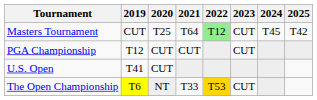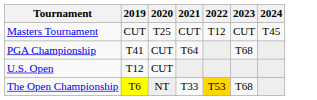 <table class="wikitable" style="font-size:95%;text-align:center;">
 <tr>
 <th>Tournament</th>
 <th>2019</th>
 <th>2020</th>
 <th>2021</th>
 <th>2022</th>
 <th>2023</th>
 <th>2024</th>
-<th>2025</th>
 </tr>
 <tr>
 <td align=left><a href='#'>Masters Tournament</a></td>
 <td>CUT</td>
 <td>T25</td>
-<td>T64</td>
-<td style="background: lightgreen;">T12</td>
+<td>CUT</td>
+<td>T12</td>
 <td>CUT</td>
 <td>T45</td>
-<td>T42</td>
 </tr>
 <tr>
 <td align=left><a href='#'>PGA Championship</a></td>
-<td>T12</td>
+<td>T41</td>
 <td>CUT</td>
-<td>CUT</td>
+<td>T64</td>
 <td style="background:#eeeeee;"></td>
-<td>CUT</td>
-<td style="background:#eeeeee;"></td>
+<td>T68</td>
 <td style="background:#eeeeee;"></td>
 </tr>
 <tr>
 <td align=left><a href='#'>U.S. Open</a></td>
-<td>T41</td>
+<td>T12</td>
 <td>CUT</td>
 <td style="background:#eeeeee;"></td>
 <td style="background:#eeeeee;"></td>
 <td style="background:#eeeeee;"></td>
 <td style="background:#eeeeee;"></td>
-<td></td>
 </tr>
 <tr>
 <td align=left><a href='#'>The Open Championship</a></td>
 <td style="background:yellow;">T6</td>
 <td style="background:#eeeeee;">NT</td>
 <td>T33</td>
 <td style="background: gold;">T53</td>
-<td>CUT</td>
+<td>T68</td>
 <td style="background:#eeeeee;"></td>
-<td></td>
 </tr>
 </table>
